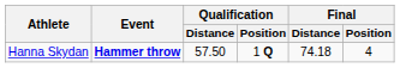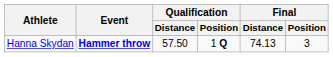 <table class=wikitable style=font-size:90%>
 <tr>
 <th rowspan=2>Athlete</th>
 <th rowspan=2>Event</th>
 <th colspan=2>Qualification</th>
 <th colspan=2>Final</th>
 </tr>
 <tr style=font-size:95%>
 <th>Distance</th>
 <th>Position</th>
 <th>Distance</th>
 <th>Position</th>
 </tr>
 <tr align=center>
 <td align=left><a href='#'>Hanna Skydan</a></td>
 <td align=left><strong><a href='#'>Hammer throw</a></strong></td>
 <td>57.50 </td>
 <td>1 <strong>Q</strong></td>
-<td>74.18</td>
-<td>4</td>
+<td>74.13</td>
+<td>3</td>
 </tr>
 </table>
